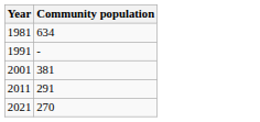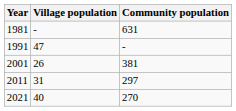 <table class="wikitable">
 <tr>
 <th>Year</th>
+<th>Village population</th>
 <th>Community population</th>
 </tr>
 <tr>
 <td>1981</td>
-<td>634</td>
+<td>-</td>
+<td>631</td>
 </tr>
 <tr>
 <td>1991</td>
+<td>47</td>
 <td>-</td>
 </tr>
 <tr>
 <td>2001</td>
+<td>26</td>
 <td>381</td>
 </tr>
 <tr>
 <td>2011</td>
-<td>291</td>
+<td>31</td>
+<td>297</td>
 </tr>
 <tr>
 <td>2021</td>
+<td>40</td>
 <td>270</td>
 </tr>
 </table>
